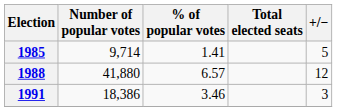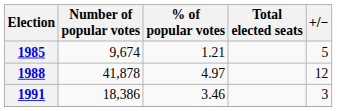 <table class="wikitable" style="text-align: right;">
 <tr align=center>
 <th>Election</th>
 <th>Number of<br>popular votes</th>
 <th>% of<br>popular votes</th>
 <th>Total<br>elected seats</th>
 <th>+/−</th>
 </tr>
 <tr>
 <th><a href='#'>1985</a></th>
-<td>9,714</td>
-<td>1.41</td>
+<td>9,674</td>
+<td>1.21</td>
 <td></td>
 <td>5</td>
 </tr>
 <tr>
 <th><a href='#'>1988</a></th>
-<td>41,880</td>
-<td>6.57</td>
+<td>41,878</td>
+<td>4.97</td>
 <td></td>
 <td>12</td>
 </tr>
 <tr>
 <th><a href='#'>1991</a></th>
 <td>18,386</td>
 <td>3.46</td>
 <td></td>
 <td>3</td>
 </tr>
 <tr>
 </tr>
 </table>
